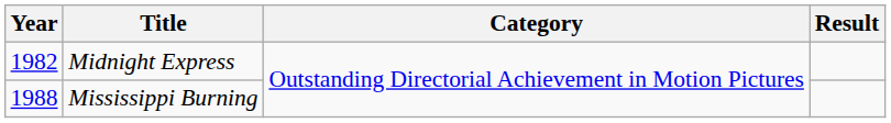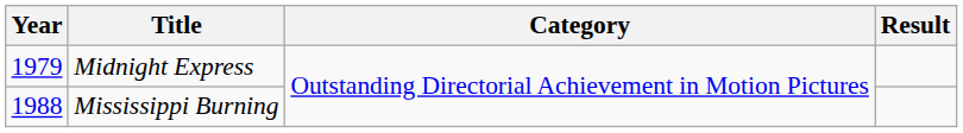 <table class="wikitable">
 <tr>
 <th>Year</th>
 <th>Title</th>
 <th>Category</th>
 <th>Result</th>
 </tr>
 <tr>
-<td><a href='#'>1982</a></td>
+<td><a href='#'>1979</a></td>
 <td><em>Midnight Express</em></td>
 <td rowspan="2"><a href='#'>Outstanding Directorial Achievement in Motion Pictures</a></td>
 <td></td>
 </tr>
 <tr>
 <td><a href='#'>1988</a></td>
 <td><em>Mississippi Burning</em></td>
 <td></td>
 </tr>
 </table>
